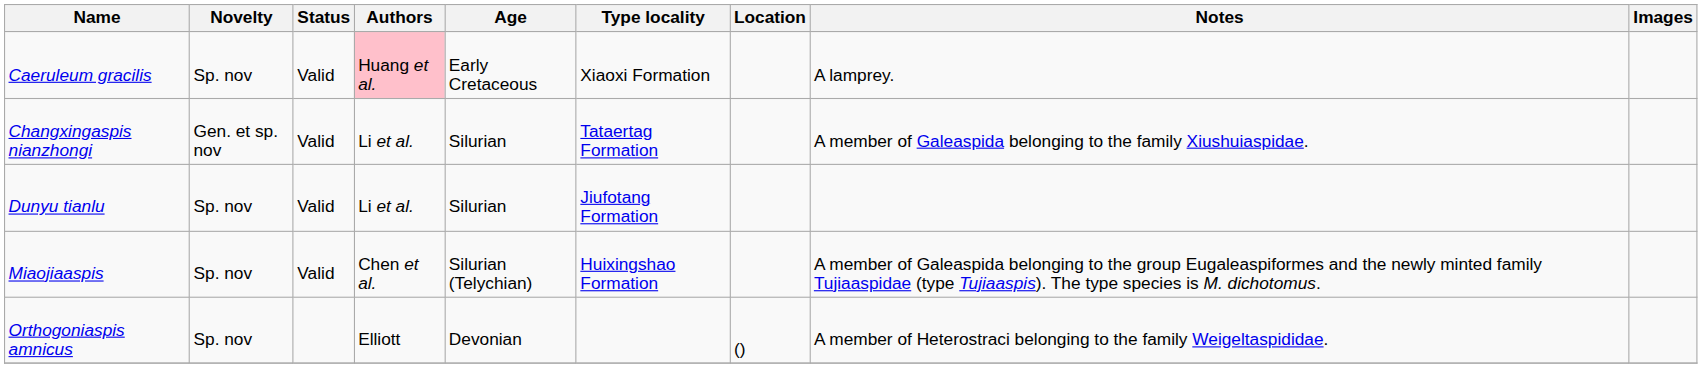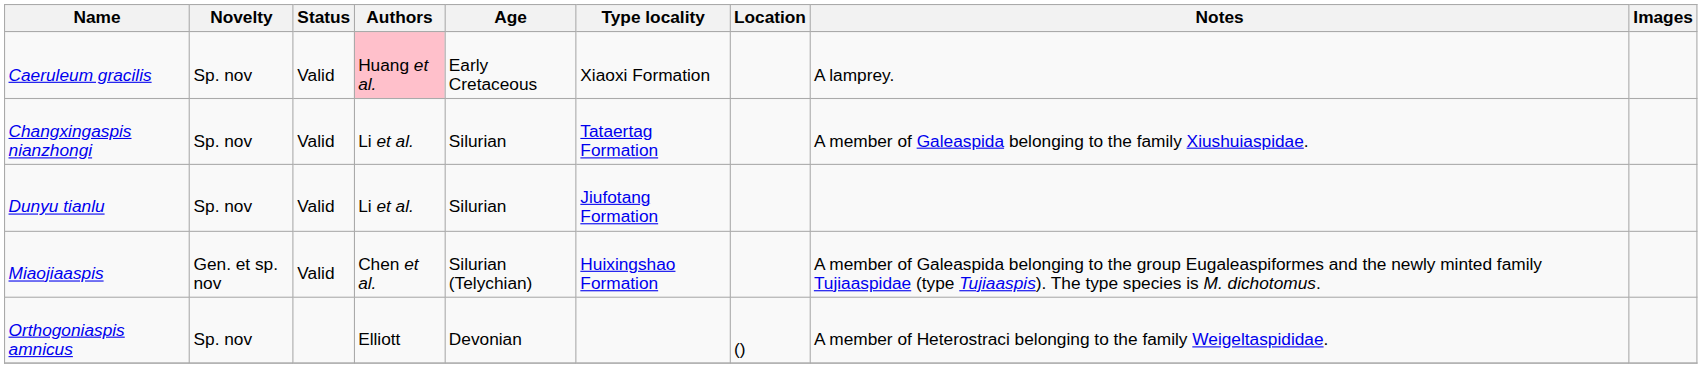 <table class="wikitable sortable" align="center">
 <tr>
 <th>Name</th>
 <th>Novelty</th>
 <th>Status</th>
 <th>Authors</th>
 <th>Age</th>
 <th>Type locality</th>
 <th>Location</th>
 <th>Notes</th>
 <th>Images</th>
 </tr>
 <tr>
 <td><br><em><a href='#'>Caeruleum gracilis</a></em></td>
 <td><br>Sp. nov</td>
 <td><br>Valid</td>
 <td style="background: pink;"><br>Huang <em>et al.</em></td>
 <td><br>Early Cretaceous</td>
 <td><br>Xiaoxi Formation</td>
 <td><br></td>
 <td><br>A lamprey.</td>
 <td></td>
 </tr>
 <tr>
 <td><br><em><a href='#'>Changxingaspis nianzhongi</a></em></td>
-<td><br>Gen. et sp. nov</td>
+<td><br>Sp. nov</td>
 <td><br>Valid</td>
 <td><br>Li <em>et al.</em></td>
 <td><br>Silurian</td>
 <td><br><a href='#'>Tataertag Formation</a></td>
 <td><br></td>
 <td><br>A member of <a href='#'>Galeaspida</a> belonging to the family <a href='#'>Xiushuiaspidae</a>.</td>
 <td></td>
 </tr>
 <tr>
 <td><br><em><a href='#'>Dunyu tianlu</a></em></td>
 <td><br>Sp. nov</td>
 <td><br>Valid</td>
 <td><br>Li <em>et al.</em></td>
 <td><br>Silurian</td>
 <td><br><a href='#'>Jiufotang Formation</a></td>
 <td><br></td>
 <td></td>
 <td></td>
 </tr>
 <tr>
 <td><br><em><a href='#'>Miaojiaaspis</a></em></td>
-<td><br>Sp. nov</td>
+<td><br>Gen. et sp. nov</td>
 <td><br>Valid</td>
 <td><br>Chen <em>et al.</em></td>
 <td><br>Silurian (Telychian)</td>
 <td><br><a href='#'>Huixingshao Formation</a></td>
 <td><br></td>
 <td><br>A member of Galeaspida belonging to the group Eugaleaspiformes and the newly minted family <a href='#'>Tujiaaspidae</a> (type <em><a href='#'>Tujiaaspis</a></em>). The type species is <em>M. dichotomus</em>.</td>
 <td></td>
 </tr>
 <tr>
 <td><br><em><a href='#'>Orthogoniaspis amnicus</a></em></td>
 <td><br>Sp. nov</td>
 <td></td>
 <td><br>Elliott</td>
 <td><br>Devonian</td>
 <td></td>
 <td><br><br>()</td>
 <td><br>A member of Heterostraci belonging to the family <a href='#'>Weigeltaspididae</a>.</td>
 <td></td>
 </tr>
 <tr>
 </tr>
 </table>
